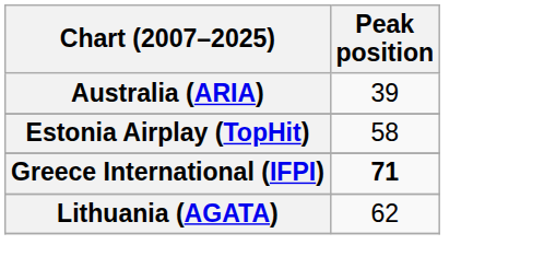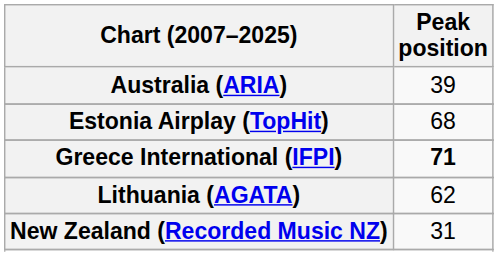 <table class="wikitable sortable plainrowheaders" style="text-align:center">
 <tr>
 <th scope="col">Chart (2007–2025)</th>
 <th scope="col">Peak<br>position</th>
 </tr>
 <tr>
 <th scope="row">Australia (<a href='#'>ARIA</a>)</th>
 <td>39</td>
 </tr>
 <tr>
 </tr>
 <tr>
 </tr>
 <tr>
 <th scope="row">Estonia Airplay (<a href='#'>TopHit</a>)</th>
-<td>58</td>
+<td>68</td>
 </tr>
 <tr>
 </tr>
 <tr>
 </tr>
 <tr>
 <th scope="row">Greece International (<a href='#'>IFPI</a>)</th>
 <td><strong>71</strong></td>
 </tr>
 <tr>
 </tr>
 <tr>
 </tr>
 <tr>
 <th scope="row">Lithuania (<a href='#'>AGATA</a>)</th>
 <td>62</td>
 </tr>
 <tr>
 </tr>
 <tr>
+<th scope="row">New Zealand (<a href='#'>Recorded Music NZ</a>)</th>
+<td>31</td>
+</tr>
+<tr>
 </tr>
 <tr>
 </tr>
 <tr>
 </tr>
 <tr>
 </tr>
 </table>
